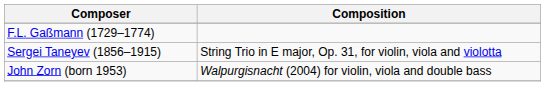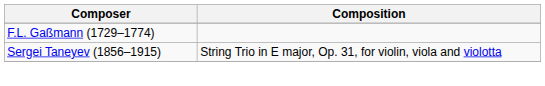 <table class="wikitable">
 <tr>
 <th scope="col" width="250">Composer</th>
 <th scope="col" width="450">Composition</th>
 </tr>
 <tr valign="top">
 </tr>
 <tr>
 <td><a href='#'>F.L. Gaßmann</a> (1729–1774)</td>
 <td></td>
 </tr>
 <tr>
 <td><a href='#'>Sergei Taneyev</a> (1856–1915)</td>
 <td>String Trio in E major, Op. 31, for violin, viola and <a href='#'>violotta</a></td>
 </tr>
 <tr>
-<td><a href='#'>John Zorn</a> (born 1953)</td>
-<td><em>Walpurgisnacht</em> (2004) for violin, viola and double bass</td>
-</tr>
-<tr>
 </tr>
 </table>
